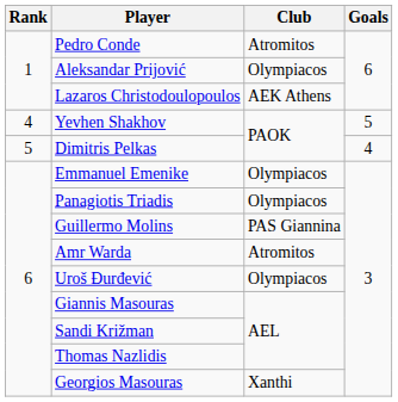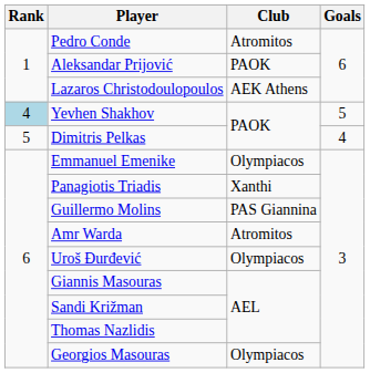 <table class="wikitable sortable" style="text-align:center">
 <tr>
 <th>Rank</th>
 <th>Player</th>
 <th>Club</th>
 <th>Goals</th>
 </tr>
 <tr>
 <td rowspan=3>1</td>
 <td align="left"> <a href='#'>Pedro Conde</a></td>
 <td align="left">Atromitos</td>
 <td rowspan=3>6</td>
 </tr>
 <tr>
 <td align="left"> <a href='#'>Aleksandar Prijović</a></td>
-<td align="left">Olympiacos</td>
+<td align="left">PAOK</td>
 </tr>
 <tr>
 <td align="left"> <a href='#'>Lazaros Christodoulopoulos</a></td>
 <td align="left">AEK Athens</td>
 </tr>
 <tr>
-<td>4</td>
+<td style="background: lightblue;">4</td>
 <td align="left"> <a href='#'>Yevhen Shakhov</a></td>
 <td align="left" rowspan=2>PAOK</td>
 <td>5</td>
 </tr>
 <tr>
 <td>5</td>
 <td align="left"> <a href='#'>Dimitris Pelkas</a></td>
 <td>4</td>
 </tr>
 <tr>
 <td rowspan=9>6</td>
 <td align="left"> <a href='#'>Emmanuel Emenike</a></td>
 <td align="left">Olympiacos</td>
 <td rowspan=9>3</td>
 </tr>
 <tr>
 <td align="left"> <a href='#'>Panagiotis Triadis</a></td>
-<td align="left">Olympiacos</td>
+<td align="left">Xanthi</td>
 </tr>
 <tr>
 <td align="left"> <a href='#'>Guillermo Molins</a></td>
 <td align="left">PAS Giannina</td>
 </tr>
 <tr>
 <td align="left"> <a href='#'>Amr Warda</a></td>
 <td align="left">Atromitos</td>
 </tr>
 <tr>
 <td align="left"> <a href='#'>Uroš Đurđević</a></td>
 <td align="left">Olympiacos</td>
 </tr>
 <tr>
 <td align="left"> <a href='#'>Giannis Masouras</a></td>
 <td align="left" rowspan=3>AEL</td>
 </tr>
 <tr>
 <td align="left"> <a href='#'>Sandi Križman</a></td>
 </tr>
 <tr>
 <td align="left"> <a href='#'>Thomas Nazlidis</a></td>
 </tr>
 <tr>
 <td align="left"> <a href='#'>Georgios Masouras</a></td>
-<td align="left">Xanthi</td>
+<td align="left">Olympiacos</td>
 </tr>
 </table>
